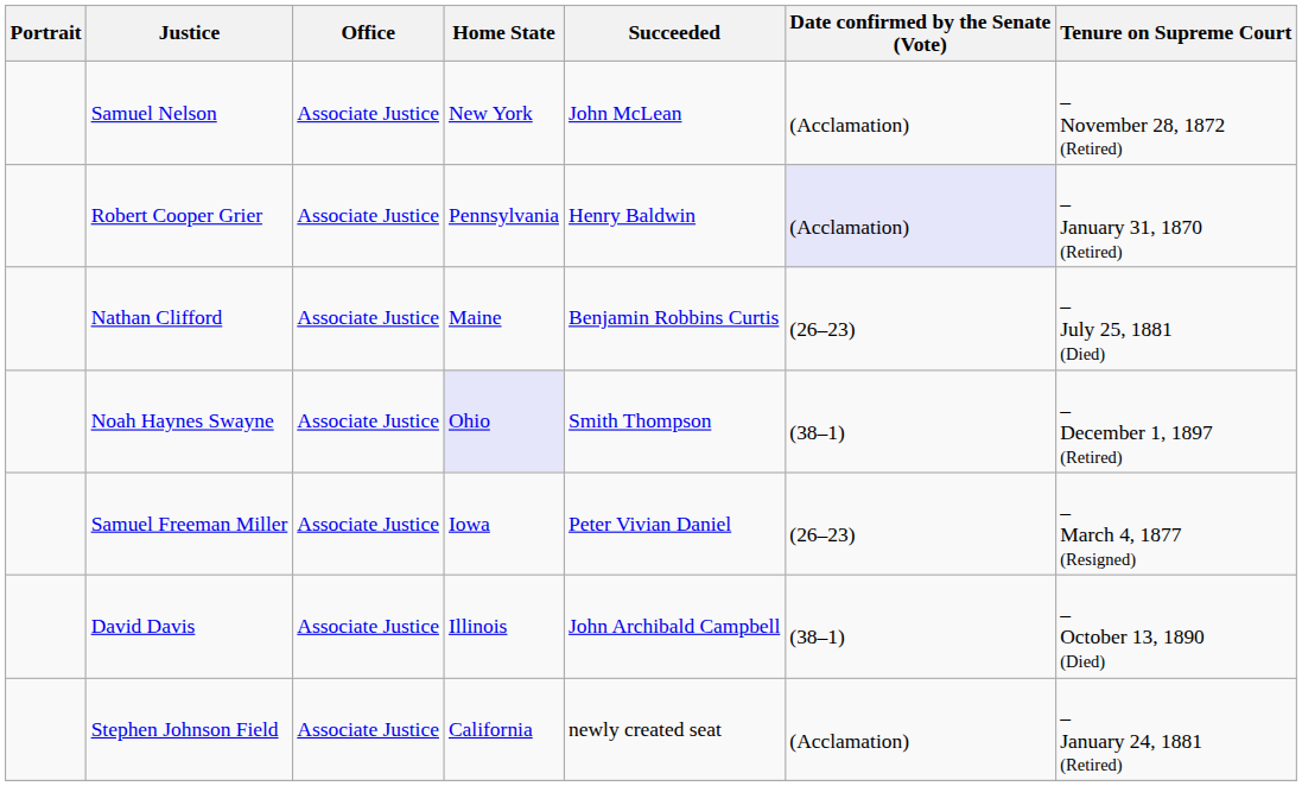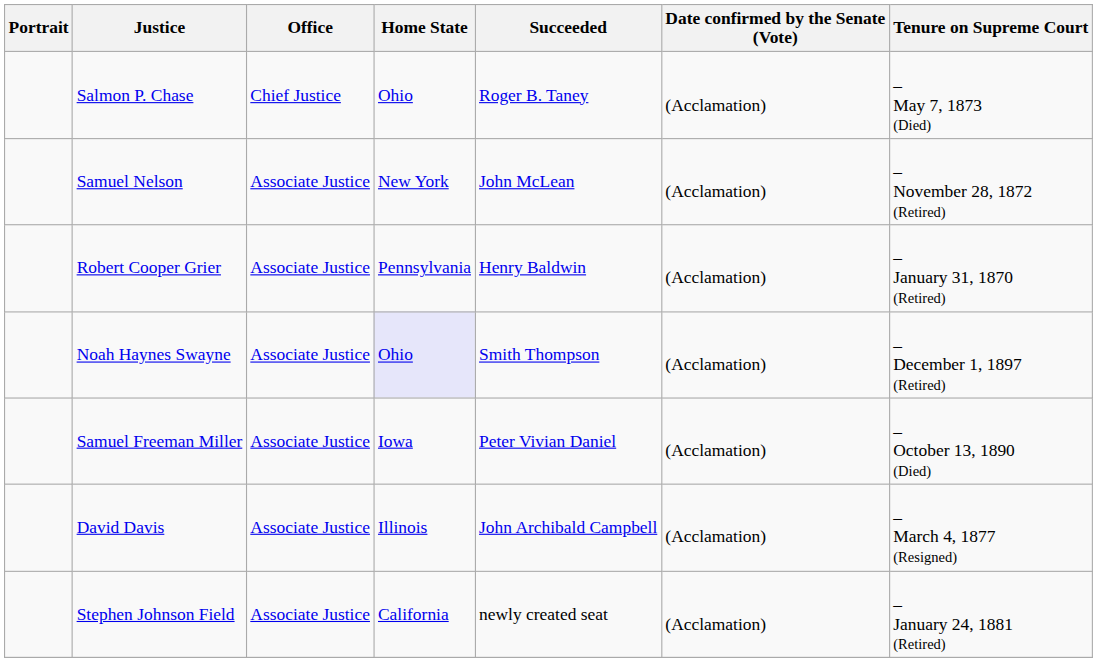 <table class="wikitable sortable">
 <tr>
 <th>Portrait</th>
 <th>Justice</th>
 <th>Office</th>
 <th>Home State</th>
 <th>Succeeded</th>
 <th>Date confirmed by the Senate<br>(Vote)</th>
 <th>Tenure on Supreme Court</th>
+</tr>
+<tr>
+<td></td>
+<td><a href='#'>Salmon P. Chase</a></td>
+<td><a href='#'>Chief Justice</a></td>
+<td><a href='#'>Ohio</a></td>
+<td><a href='#'>Roger B. Taney</a></td>
+<td><br>(Acclamation)</td>
+<td><br>–<br>May 7, 1873<br><small>(Died)</small></td>
 </tr>
 <tr>
 <td></td>
 <td><a href='#'>Samuel Nelson</a></td>
 <td><a href='#'>Associate Justice</a></td>
 <td><a href='#'>New York</a></td>
 <td><a href='#'>John McLean</a></td>
 <td><br>(Acclamation)</td>
 <td><br>–<br>November 28, 1872<br><small>(Retired)</small></td>
 </tr>
 <tr>
 <td></td>
 <td><a href='#'>Robert Cooper Grier</a></td>
 <td><a href='#'>Associate Justice</a></td>
 <td><a href='#'>Pennsylvania</a></td>
 <td><a href='#'>Henry Baldwin</a></td>
-<td style="background: lavender;"><br>(Acclamation)</td>
+<td><br>(Acclamation)</td>
 <td><br>–<br>January 31, 1870<br><small>(Retired)</small></td>
-</tr>
-<tr>
-<td></td>
-<td><a href='#'>Nathan Clifford</a></td>
-<td><a href='#'>Associate Justice</a></td>
-<td><a href='#'>Maine</a></td>
-<td><a href='#'>Benjamin Robbins Curtis</a></td>
-<td><br>(26–23)</td>
-<td><br>–<br>July 25, 1881<br><small>(Died)</small></td>
 </tr>
 <tr>
 <td></td>
 <td><a href='#'>Noah Haynes Swayne</a></td>
 <td><a href='#'>Associate Justice</a></td>
 <td style="background: lavender;"><a href='#'>Ohio</a></td>
 <td><a href='#'>Smith Thompson</a></td>
-<td><br>(38–1)</td>
+<td><br>(Acclamation)</td>
 <td><br>–<br>December 1, 1897<br><small>(Retired)</small></td>
 </tr>
 <tr>
 <td></td>
 <td><a href='#'>Samuel Freeman Miller</a></td>
 <td><a href='#'>Associate Justice</a></td>
 <td><a href='#'>Iowa</a></td>
 <td><a href='#'>Peter Vivian Daniel</a></td>
-<td><br>(26–23)</td>
-<td><br>–<br>March 4, 1877<br><small>(Resigned)</small></td>
+<td><br>(Acclamation)</td>
+<td><br>–<br>October 13, 1890<br><small>(Died)</small></td>
 </tr>
 <tr>
 <td></td>
 <td><a href='#'>David Davis</a></td>
 <td><a href='#'>Associate Justice</a></td>
 <td><a href='#'>Illinois</a></td>
 <td><a href='#'>John Archibald Campbell</a></td>
-<td><br>(38–1)</td>
-<td><br>–<br>October 13, 1890<br><small>(Died)</small></td>
+<td><br>(Acclamation)</td>
+<td><br>–<br>March 4, 1877<br><small>(Resigned)</small></td>
 </tr>
 <tr>
 <td></td>
 <td><a href='#'>Stephen Johnson Field</a></td>
 <td><a href='#'>Associate Justice</a></td>
 <td><a href='#'>California</a></td>
 <td>newly created seat</td>
 <td><br>(Acclamation)</td>
 <td><br>–<br>January 24, 1881<br><small>(Retired)</small></td>
 </tr>
 <tr>
 </tr>
 </table>
